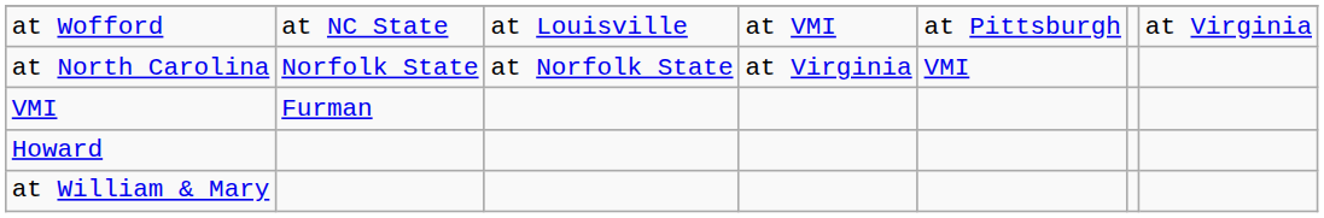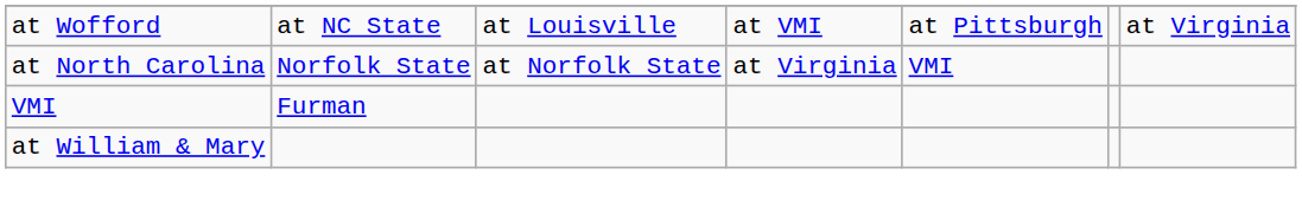 <table class="wikitable">
 <tr>
 </tr>
 <tr>
 <td>at <a href='#'>Wofford</a></td>
 <td>at <a href='#'>NC State</a></td>
 <td>at <a href='#'>Louisville</a></td>
 <td>at <a href='#'>VMI</a></td>
 <td>at <a href='#'>Pittsburgh</a></td>
 <td></td>
 <td>at <a href='#'>Virginia</a></td>
 </tr>
 <tr>
 <td>at <a href='#'>North Carolina</a></td>
 <td><a href='#'>Norfolk State</a></td>
 <td>at <a href='#'>Norfolk State</a></td>
 <td>at <a href='#'>Virginia</a></td>
 <td><a href='#'>VMI</a></td>
 <td></td>
 <td></td>
 </tr>
 <tr>
 <td><a href='#'>VMI</a></td>
 <td><a href='#'>Furman</a></td>
 <td></td>
 <td></td>
 <td></td>
 <td></td>
 <td></td>
 </tr>
 <tr>
-<td><a href='#'>Howard</a></td>
-<td></td>
-<td></td>
-<td></td>
-<td></td>
-<td></td>
-<td></td>
-</tr>
-<tr>
 <td>at <a href='#'>William & Mary</a></td>
 <td></td>
 <td></td>
 <td></td>
 <td></td>
 <td></td>
 <td></td>
 </tr>
 </table>
